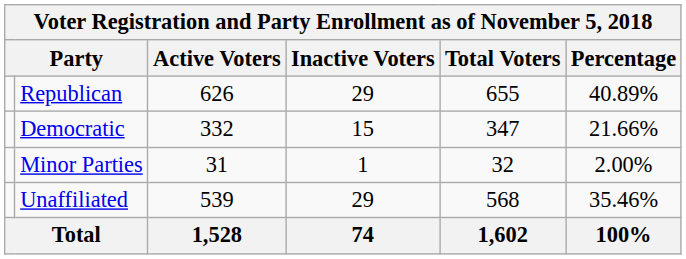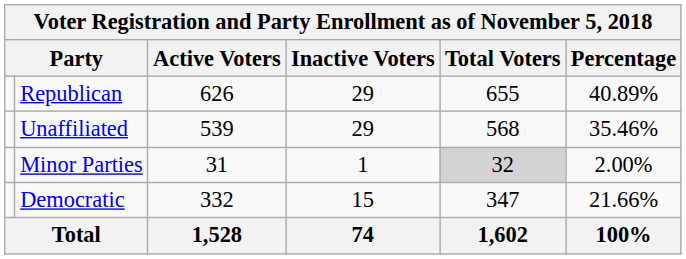 <table class=wikitable>
 <tr>
 <th colspan = 6>Voter Registration and Party Enrollment as of November 5, 2018</th>
 </tr>
 <tr>
 <th colspan = 2>Party</th>
 <th>Active Voters</th>
 <th>Inactive Voters</th>
 <th>Total Voters</th>
 <th>Percentage</th>
 </tr>
 <tr>
 <td></td>
 <td><a href='#'>Republican</a></td>
 <td align = center>626</td>
 <td align = center>29</td>
 <td align = center>655</td>
 <td align = center>40.89%</td>
 </tr>
 <tr>
 <td></td>
-<td><a href='#'>Democratic</a></td>
-<td align = center>332</td>
-<td align = center>15</td>
-<td align = center>347</td>
-<td align = center>21.66%</td>
+<td><a href='#'>Unaffiliated</a></td>
+<td align = center>539</td>
+<td align = center>29</td>
+<td align = center>568</td>
+<td align = center>35.46%</td>
 </tr>
 <tr>
 <td></td>
 <td><a href='#'>Minor Parties</a></td>
 <td align = center>31</td>
 <td align = center>1</td>
-<td align = center>32</td>
+<td align = center style="background: lightgrey;">32</td>
 <td align = center>2.00%</td>
 </tr>
 <tr>
 <td></td>
-<td><a href='#'>Unaffiliated</a></td>
-<td align = center>539</td>
-<td align = center>29</td>
-<td align = center>568</td>
-<td align = center>35.46%</td>
+<td><a href='#'>Democratic</a></td>
+<td align = center>332</td>
+<td align = center>15</td>
+<td align = center>347</td>
+<td align = center>21.66%</td>
 </tr>
 <tr>
 <th colspan = 2>Total</th>
 <th align = center>1,528</th>
 <th align = center>74</th>
 <th align = center>1,602</th>
 <th align = center>100%</th>
 </tr>
 </table>
